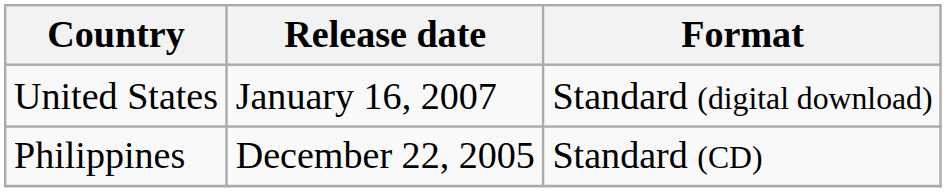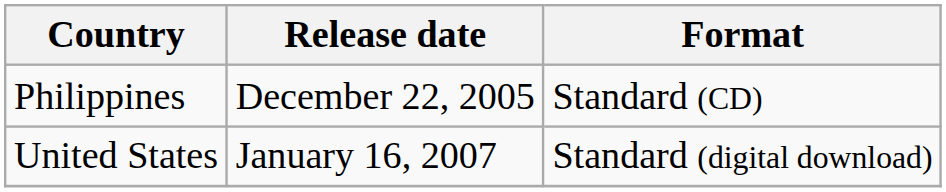 <table class="wikitable">
 <tr>
 <th>Country</th>
 <th>Release date</th>
 <th>Format</th>
 </tr>
 <tr>
+<td>Philippines</td>
+<td>December 22, 2005</td>
+<td>Standard <small>(CD)</small></td>
+</tr>
+<tr>
 <td>United States</td>
 <td>January 16, 2007</td>
 <td>Standard <small>(digital download)</small></td>
 </tr>
 <tr>
-<td>Philippines</td>
-<td>December 22, 2005</td>
-<td>Standard <small>(CD)</small></td>
-</tr>
-<tr>
 </tr>
 </table>
